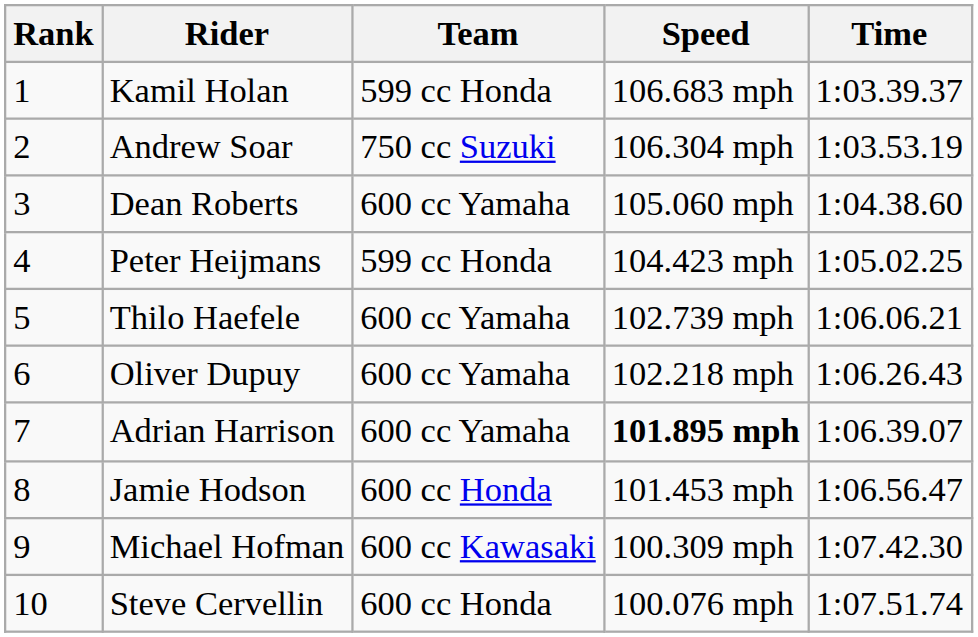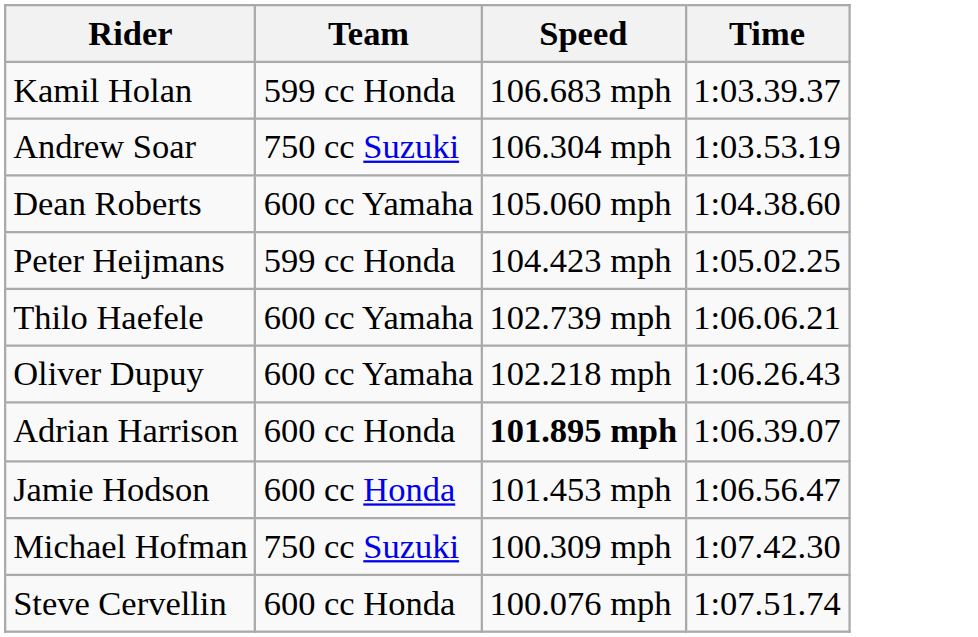 <table class="wikitable" style="font-size: 95%;">
 <tr style="background:#efefef;">
-<th>Rank</th>
 <th>Rider</th>
 <th>Team</th>
 <th>Speed</th>
 <th>Time</th>
 </tr>
 <tr>
-<td>1</td>
 <td> Kamil Holan</td>
 <td>599 cc Honda</td>
 <td>106.683 mph</td>
 <td>1:03.39.37</td>
 </tr>
 <tr>
-<td>2</td>
 <td>  Andrew Soar</td>
 <td>750 cc <a href='#'>Suzuki</a></td>
 <td>106.304 mph</td>
 <td>1:03.53.19</td>
 </tr>
 <tr>
-<td>3</td>
 <td> Dean Roberts</td>
 <td>600 cc Yamaha</td>
 <td>105.060 mph</td>
 <td>1:04.38.60</td>
 </tr>
 <tr>
-<td>4</td>
 <td>  Peter Heijmans</td>
 <td>599 cc Honda</td>
 <td>104.423 mph</td>
 <td>1:05.02.25</td>
 </tr>
 <tr>
-<td>5</td>
 <td> Thilo Haefele</td>
 <td>600 cc Yamaha</td>
 <td>102.739 mph</td>
 <td>1:06.06.21</td>
 </tr>
 <tr>
-<td>6</td>
 <td> Oliver Dupuy</td>
 <td>600 cc Yamaha</td>
 <td>102.218 mph</td>
 <td>1:06.26.43</td>
 </tr>
 <tr>
-<td>7</td>
 <td> Adrian Harrison</td>
-<td>600 cc Yamaha</td>
+<td>600 cc Honda</td>
 <td><strong>101.895 mph</strong></td>
 <td>1:06.39.07</td>
 </tr>
 <tr>
-<td>8</td>
 <td> Jamie Hodson</td>
 <td>600 cc <a href='#'>Honda</a></td>
 <td>101.453 mph</td>
 <td>1:06.56.47</td>
 </tr>
 <tr>
-<td>9</td>
 <td> Michael Hofman</td>
-<td>600 cc <a href='#'>Kawasaki</a></td>
+<td>750 cc <a href='#'>Suzuki</a></td>
 <td>100.309 mph</td>
 <td>1:07.42.30</td>
 </tr>
 <tr>
-<td>10</td>
 <td> Steve Cervellin</td>
 <td>600 cc Honda</td>
 <td>100.076 mph</td>
 <td>1:07.51.74</td>
 </tr>
 </table>
